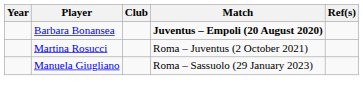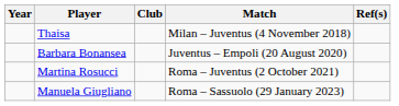 <table class="wikitable">
 <tr>
 <th>Year</th>
 <th>Player</th>
 <th>Club</th>
 <th>Match</th>
 <th>Ref(s)</th>
 </tr>
 <tr>
 <td></td>
+<td> <a href='#'>Thaisa</a></td>
+<td></td>
+<td>Milan – Juventus (4 November 2018)</td>
+<td></td>
+</tr>
+<tr>
+<td></td>
 <td> <a href='#'>Barbara Bonansea</a></td>
 <td></td>
-<td><strong>Juventus – Empoli (20 August 2020)</strong></td>
+<td>Juventus – Empoli (20 August 2020)</td>
 <td></td>
 </tr>
 <tr>
 <td></td>
 <td> <a href='#'>Martina Rosucci</a></td>
 <td></td>
 <td>Roma – Juventus (2 October 2021)</td>
 <td></td>
 </tr>
 <tr>
 <td></td>
 <td> <a href='#'>Manuela Giugliano</a></td>
 <td></td>
 <td>Roma – Sassuolo (29 January 2023)</td>
 <td></td>
 </tr>
 </table>
